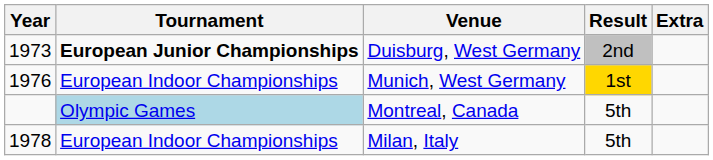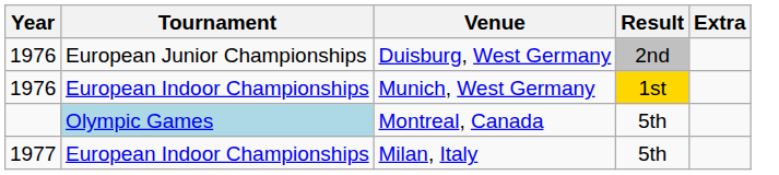 <table class="wikitable" style="font-size: 95%;">
 <tr>
 <th>Year</th>
 <th>Tournament</th>
 <th>Venue</th>
 <th>Result</th>
 <th>Extra</th>
 </tr>
 <tr>
-<td>1973</td>
-<td><strong>European Junior Championships</strong></td>
+<td>1976</td>
+<td>European Junior Championships</td>
 <td><a href='#'>Duisburg</a>, <a href='#'>West Germany</a></td>
 <td bgcolor="silver" align="center">2nd</td>
 <td></td>
 </tr>
 <tr>
 <td>1976</td>
 <td><a href='#'>European Indoor Championships</a></td>
 <td><a href='#'>Munich</a>, <a href='#'>West Germany</a></td>
 <td bgcolor="gold" align="center">1st</td>
 <td></td>
 </tr>
 <tr>
 <td></td>
 <td style="background: lightblue;"><a href='#'>Olympic Games</a></td>
 <td><a href='#'>Montreal</a>, <a href='#'>Canada</a></td>
 <td align="center">5th</td>
 <td></td>
 </tr>
 <tr>
-<td>1978</td>
+<td>1977</td>
 <td><a href='#'>European Indoor Championships</a></td>
 <td><a href='#'>Milan</a>, <a href='#'>Italy</a></td>
 <td align="center">5th</td>
 <td></td>
 </tr>
 </table>
